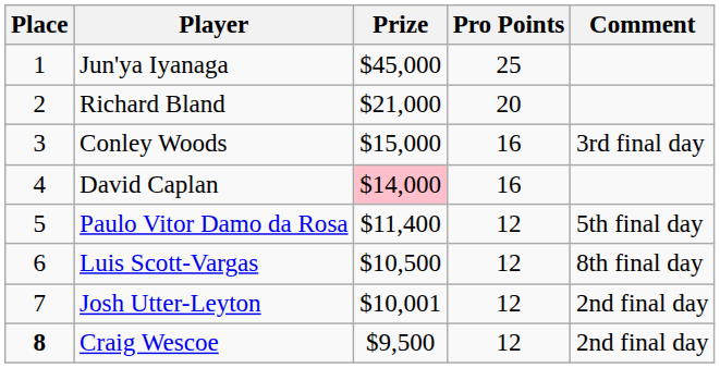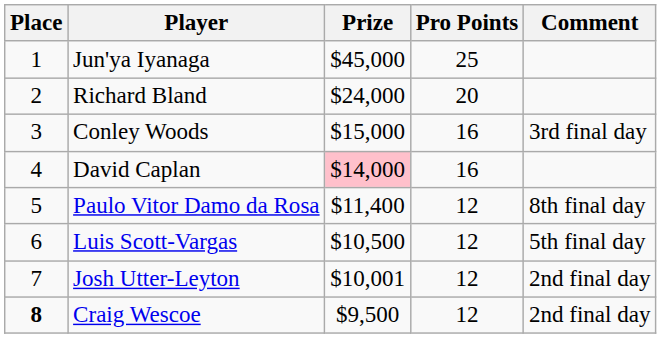 <table class="wikitable">
 <tr>
 <th>Place</th>
 <th>Player</th>
 <th>Prize</th>
 <th>Pro Points</th>
 <th>Comment</th>
 </tr>
 <tr>
 <td align=center>1</td>
 <td> Jun'ya Iyanaga</td>
 <td align=center>$45,000</td>
 <td align=center>25</td>
 <td></td>
 </tr>
 <tr>
 <td align=center>2</td>
 <td> Richard Bland</td>
-<td align=center>$21,000</td>
+<td align=center>$24,000</td>
 <td align=center>20</td>
 <td></td>
 </tr>
 <tr>
 <td align=center>3</td>
 <td> Conley Woods</td>
 <td align=center>$15,000</td>
 <td align=center>16</td>
 <td>3rd final day</td>
 </tr>
 <tr>
 <td align=center>4</td>
 <td> David Caplan</td>
 <td align=center style="background: pink;">$14,000</td>
 <td align=center>16</td>
 <td></td>
 </tr>
 <tr>
 <td align=center>5</td>
 <td> <a href='#'>Paulo Vitor Damo da Rosa</a></td>
 <td align=center>$11,400</td>
 <td align=center>12</td>
-<td>5th final day</td>
+<td>8th final day</td>
 </tr>
 <tr>
 <td align=center>6</td>
 <td> <a href='#'>Luis Scott-Vargas</a></td>
 <td align=center>$10,500</td>
 <td align=center>12</td>
-<td>8th final day</td>
+<td>5th final day</td>
 </tr>
 <tr>
 <td align=center>7</td>
 <td> <a href='#'>Josh Utter-Leyton</a></td>
 <td align=center>$10,001</td>
 <td align=center>12</td>
 <td>2nd final day</td>
 </tr>
 <tr>
 <td align=center><strong>8</strong></td>
 <td> <a href='#'>Craig Wescoe</a></td>
 <td align=center>$9,500</td>
 <td align=center>12</td>
 <td>2nd final day</td>
 </tr>
 </table>
